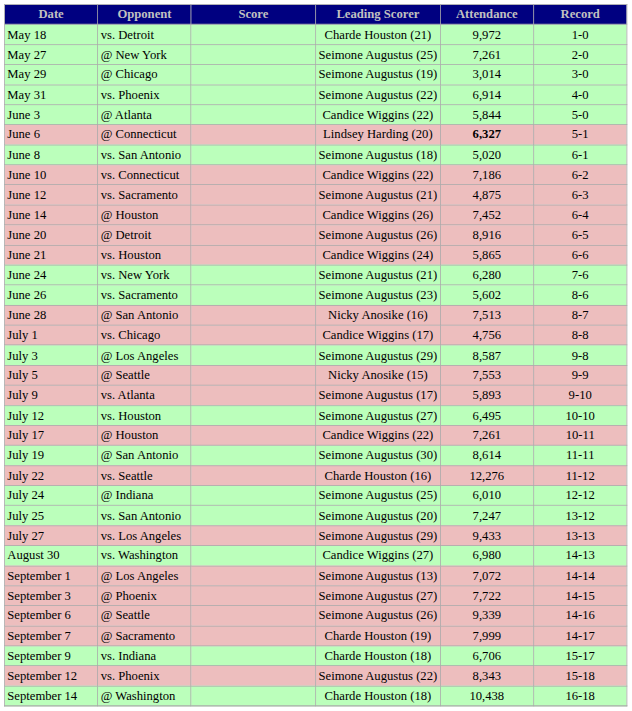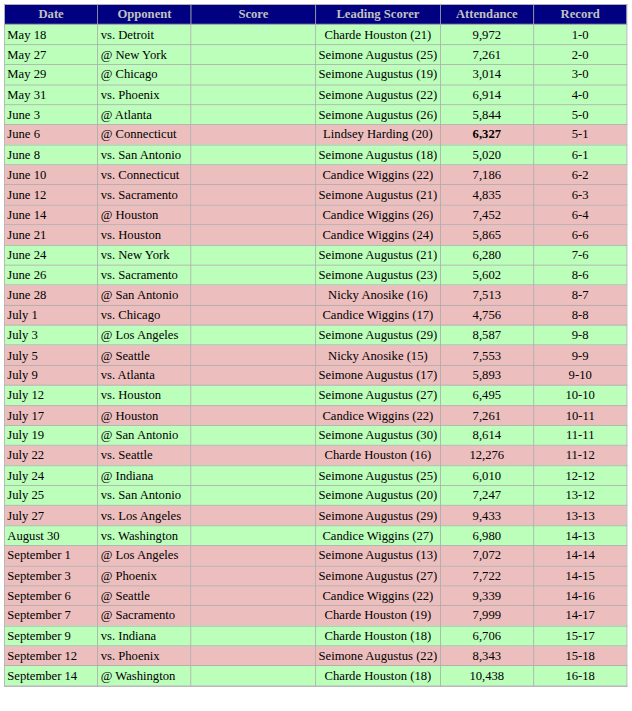 <table class="wikitable" border="1">
 <tr>
 <th style="background:navy;color:silver" width="15%">Date</th>
 <th style="background:navy;color:silver" width="15%">Opponent</th>
 <th style="background:navy;color:silver" width="20%">Score</th>
 <th style="background:navy;color:silver" width="20%">Leading Scorer</th>
 <th style="background:navy;color:silver" width="15%">Attendance</th>
 <th style="background:navy;color:silver" width="15%">Record</th>
 </tr>
 <tr bgcolor="#bbffbb">
 <td>May 18</td>
 <td>vs. Detroit</td>
 <td align="center"></td>
 <td align="center">Charde Houston (21)</td>
 <td align="center">9,972</td>
 <td align="center">1-0</td>
 </tr>
 <tr bgcolor="#bbffbb">
 <td>May 27</td>
 <td>@ New York</td>
 <td align="center"></td>
 <td align="center">Seimone Augustus (25)</td>
 <td align="center">7,261</td>
 <td align="center">2-0</td>
 </tr>
 <tr bgcolor="#bbffbb">
 <td>May 29</td>
 <td>@ Chicago</td>
 <td align="center"></td>
 <td align="center">Seimone Augustus (19)</td>
 <td align="center">3,014</td>
 <td align="center">3-0</td>
 </tr>
 <tr bgcolor="#bbffbb">
 <td>May 31</td>
 <td>vs. Phoenix</td>
 <td align="center"></td>
 <td align="center">Seimone Augustus (22)</td>
 <td align="center">6,914</td>
 <td align="center">4-0</td>
 </tr>
 <tr bgcolor="#bbffbb">
 <td>June 3</td>
 <td>@ Atlanta</td>
 <td align="center"></td>
-<td align="center">Candice Wiggins (22)</td>
+<td align="center">Seimone Augustus (26)</td>
 <td align="center">5,844</td>
 <td align="center">5-0</td>
 </tr>
 <tr bgcolor="edbebe">
 <td>June 6</td>
 <td>@ Connecticut</td>
 <td align="center"></td>
 <td align="center">Lindsey Harding (20)</td>
 <td align="center"><strong>6,327</strong></td>
 <td align="center">5-1</td>
 </tr>
 <tr bgcolor="#bbffbb">
 <td>June 8</td>
 <td>vs. San Antonio</td>
 <td align="center"></td>
 <td align="center">Seimone Augustus (18)</td>
 <td align="center">5,020</td>
 <td align="center">6-1</td>
 </tr>
 <tr bgcolor="edbebe">
 <td>June 10</td>
 <td>vs. Connecticut</td>
 <td align="center"></td>
 <td align="center">Candice Wiggins (22)</td>
 <td align="center">7,186</td>
 <td align="center">6-2</td>
 </tr>
 <tr bgcolor="edbebe">
 <td>June 12</td>
 <td>vs. Sacramento</td>
 <td align="center"></td>
 <td align="center">Seimone Augustus (21)</td>
-<td align="center">4,875</td>
+<td align="center">4,835</td>
 <td align="center">6-3</td>
 </tr>
 <tr bgcolor="edbebe">
 <td>June 14</td>
 <td>@ Houston</td>
 <td align="center"></td>
 <td align="center">Candice Wiggins (26)</td>
 <td align="center">7,452</td>
 <td align="center">6-4</td>
-</tr>
-<tr bgcolor="edbebe">
-<td>June 20</td>
-<td>@ Detroit</td>
-<td align="center"></td>
-<td align="center">Seimone Augustus (26)</td>
-<td align="center">8,916</td>
-<td align="center">6-5</td>
 </tr>
 <tr bgcolor="edbebe">
 <td>June 21</td>
 <td>vs. Houston</td>
 <td align="center"></td>
 <td align="center">Candice Wiggins (24)</td>
 <td align="center">5,865</td>
 <td align="center">6-6</td>
 </tr>
 <tr bgcolor="#bbffbb">
 <td>June 24</td>
 <td>vs. New York</td>
 <td align="center"></td>
 <td align="center">Seimone Augustus (21)</td>
 <td align="center">6,280</td>
 <td align="center">7-6</td>
 </tr>
 <tr bgcolor="#bbffbb">
 <td>June 26</td>
 <td>vs. Sacramento</td>
 <td align="center"></td>
 <td align="center">Seimone Augustus (23)</td>
 <td align="center">5,602</td>
 <td align="center">8-6</td>
 </tr>
 <tr bgcolor="edbebe">
 <td>June 28</td>
 <td>@ San Antonio</td>
 <td align="center"></td>
 <td align="center">Nicky Anosike (16)</td>
 <td align="center">7,513</td>
 <td align="center">8-7</td>
 </tr>
 <tr bgcolor="edbebe">
 <td>July 1</td>
 <td>vs. Chicago</td>
 <td align="center"></td>
 <td align="center">Candice Wiggins (17)</td>
 <td align="center">4,756</td>
 <td align="center">8-8</td>
 </tr>
 <tr bgcolor="#bbffbb">
 <td>July 3</td>
 <td>@ Los Angeles</td>
 <td align="center"></td>
 <td align="center">Seimone Augustus (29)</td>
 <td align="center">8,587</td>
 <td align="center">9-8</td>
 </tr>
 <tr bgcolor="edbebe">
 <td>July 5</td>
 <td>@ Seattle</td>
 <td align="center"></td>
 <td align="center">Nicky Anosike (15)</td>
 <td align="center">7,553</td>
 <td align="center">9-9</td>
 </tr>
 <tr bgcolor="edbebe">
 <td>July 9</td>
 <td>vs. Atlanta</td>
 <td align="center"></td>
 <td align="center">Seimone Augustus (17)</td>
 <td align="center">5,893</td>
 <td align="center">9-10</td>
 </tr>
 <tr bgcolor="#bbffbb">
 <td>July 12</td>
 <td>vs. Houston</td>
 <td align="center"></td>
 <td align="center">Seimone Augustus (27)</td>
 <td align="center">6,495</td>
 <td align="center">10-10</td>
 </tr>
 <tr bgcolor="edbebe">
 <td>July 17</td>
 <td>@ Houston</td>
 <td align="center"></td>
 <td align="center">Candice Wiggins (22)</td>
 <td align="center">7,261</td>
 <td align="center">10-11</td>
 </tr>
 <tr bgcolor="#bbffbb">
 <td>July 19</td>
 <td>@ San Antonio</td>
 <td align="center"></td>
 <td align="center">Seimone Augustus (30)</td>
 <td align="center">8,614</td>
 <td align="center">11-11</td>
 </tr>
 <tr bgcolor="edbebe">
 <td>July 22</td>
 <td>vs. Seattle</td>
 <td align="center"></td>
 <td align="center">Charde Houston (16)</td>
 <td align="center">12,276</td>
 <td align="center">11-12</td>
 </tr>
 <tr bgcolor="#bbffbb">
 <td>July 24</td>
 <td>@ Indiana</td>
 <td align="center"></td>
 <td align="center">Seimone Augustus (25)</td>
 <td align="center">6,010</td>
 <td align="center">12-12</td>
 </tr>
 <tr bgcolor="#bbffbb">
 <td>July 25</td>
 <td>vs. San Antonio</td>
 <td align="center"></td>
 <td align="center">Seimone Augustus (20)</td>
 <td align="center">7,247</td>
 <td align="center">13-12</td>
 </tr>
 <tr bgcolor="edbebe">
 <td>July 27</td>
 <td>vs. Los Angeles</td>
 <td align="center"></td>
 <td align="center">Seimone Augustus (29)</td>
 <td align="center">9,433</td>
 <td align="center">13-13</td>
 </tr>
 <tr bgcolor="#bbffbb">
 <td>August 30</td>
 <td>vs. Washington</td>
 <td align="center"></td>
 <td align="center">Candice Wiggins (27)</td>
 <td align="center">6,980</td>
 <td align="center">14-13</td>
 </tr>
 <tr bgcolor="edbebe">
 <td>September 1</td>
 <td>@ Los Angeles</td>
 <td align="center"></td>
 <td align="center">Seimone Augustus (13)</td>
 <td align="center">7,072</td>
 <td align="center">14-14</td>
 </tr>
 <tr bgcolor="edbebe">
 <td>September 3</td>
 <td>@ Phoenix</td>
 <td align="center"></td>
 <td align="center">Seimone Augustus (27)</td>
 <td align="center">7,722</td>
 <td align="center">14-15</td>
 </tr>
 <tr bgcolor="edbebe">
 <td>September 6</td>
 <td>@ Seattle</td>
 <td align="center"></td>
-<td align="center">Seimone Augustus (26)</td>
+<td align="center">Candice Wiggins (22)</td>
 <td align="center">9,339</td>
 <td align="center">14-16</td>
 </tr>
 <tr bgcolor="edbebe">
 <td>September 7</td>
 <td>@ Sacramento</td>
 <td align="center"></td>
 <td align="center">Charde Houston (19)</td>
 <td align="center">7,999</td>
 <td align="center">14-17</td>
 </tr>
 <tr bgcolor="#bbffbb">
 <td>September 9</td>
 <td>vs. Indiana</td>
 <td align="center"></td>
 <td align="center">Charde Houston (18)</td>
 <td align="center">6,706</td>
 <td align="center">15-17</td>
 </tr>
 <tr bgcolor="edbebe">
 <td>September 12</td>
 <td>vs. Phoenix</td>
 <td align="center"></td>
 <td align="center">Seimone Augustus (22)</td>
 <td align="center">8,343</td>
 <td align="center">15-18</td>
 </tr>
 <tr bgcolor="#bbffbb">
 <td>September 14</td>
 <td>@ Washington</td>
 <td align="center"></td>
 <td align="center">Charde Houston (18)</td>
 <td align="center">10,438</td>
 <td align="center">16-18</td>
 </tr>
 <tr>
 </tr>
 </table>
